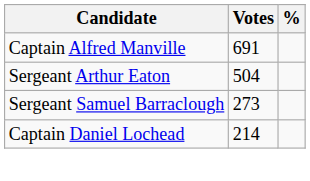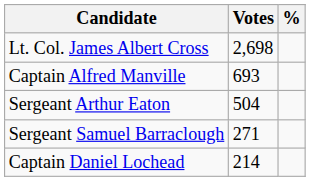 <table class="wikitable">
 <tr>
 <th>Candidate</th>
 <th>Votes</th>
 <th>%</th>
 </tr>
 <tr>
+<td>Lt. Col. <a href='#'>James Albert Cross</a></td>
+<td>2,698</td>
+<td></td>
+</tr>
+<tr>
 <td>Captain <a href='#'>Alfred Manville</a></td>
-<td>691</td>
+<td>693</td>
 <td></td>
 </tr>
 <tr>
 <td>Sergeant <a href='#'>Arthur Eaton</a></td>
 <td>504</td>
 <td></td>
 </tr>
 <tr>
 <td>Sergeant <a href='#'>Samuel Barraclough</a></td>
-<td>273</td>
+<td>271</td>
 <td></td>
 </tr>
 <tr>
 <td>Captain <a href='#'>Daniel Lochead</a></td>
 <td>214</td>
 <td></td>
 </tr>
 </table>
